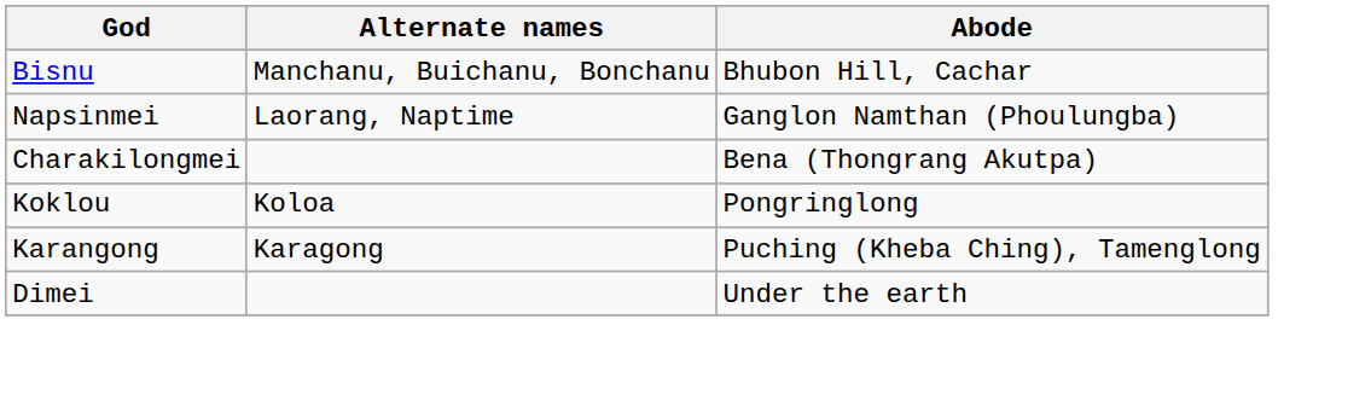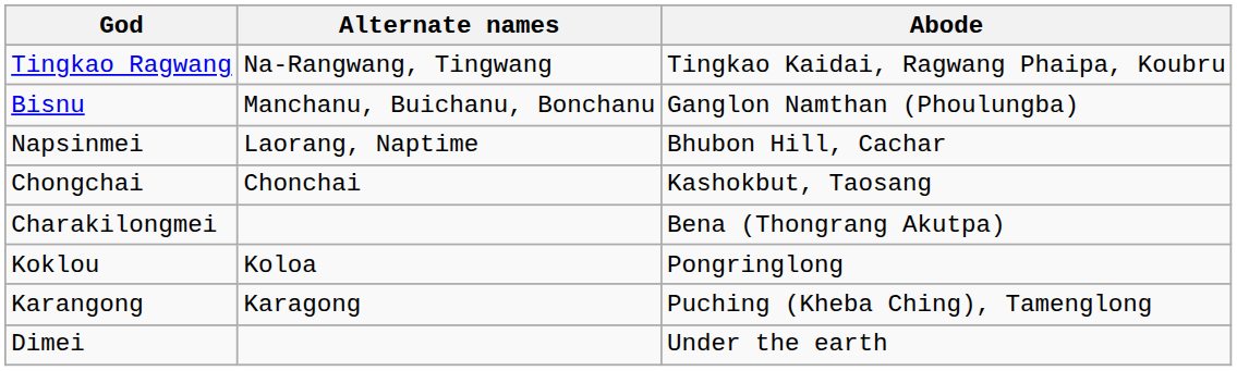 <table class="wikitable" style="text-align:left;" style="font-size: 90%">
 <tr>
 <th>God</th>
 <th>Alternate names</th>
 <th>Abode</th>
 </tr>
 <tr>
+<td><a href='#'>Tingkao Ragwang</a></td>
+<td>Na-Rangwang, Tingwang</td>
+<td>Tingkao Kaidai, Ragwang Phaipa, Koubru</td>
+</tr>
+<tr>
 <td><a href='#'>Bisnu</a></td>
 <td>Manchanu, Buichanu, Bonchanu</td>
-<td>Bhubon Hill, Cachar</td>
+<td>Ganglon Namthan (Phoulungba)</td>
 </tr>
 <tr>
 <td>Napsinmei</td>
 <td>Laorang, Naptime</td>
-<td>Ganglon Namthan (Phoulungba)</td>
+<td>Bhubon Hill, Cachar</td>
+</tr>
+<tr>
+<td>Chongchai</td>
+<td>Chonchai</td>
+<td>Kashokbut, Taosang</td>
 </tr>
 <tr>
 <td>Charakilongmei</td>
 <td></td>
 <td>Bena (Thongrang Akutpa)</td>
 </tr>
 <tr>
 <td>Koklou</td>
 <td>Koloa</td>
 <td>Pongringlong</td>
 </tr>
 <tr>
 <td>Karangong</td>
 <td>Karagong</td>
 <td>Puching (Kheba Ching), Tamenglong</td>
 </tr>
 <tr>
 <td>Dimei</td>
 <td></td>
 <td>Under the earth</td>
 </tr>
 </table>
